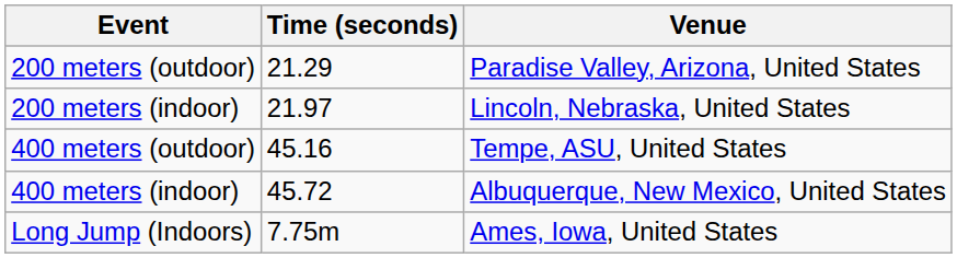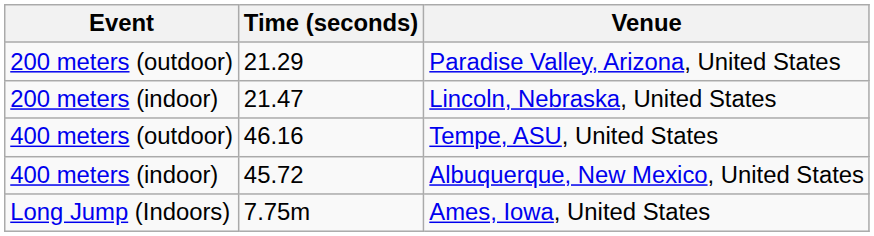 <table class="wikitable">
 <tr>
 <th>Event</th>
 <th>Time (seconds)</th>
 <th>Venue</th>
 </tr>
 <tr>
 <td><a href='#'>200 meters</a> (outdoor)</td>
 <td>21.29</td>
 <td><a href='#'>Paradise Valley, Arizona</a>, United States</td>
 </tr>
 <tr>
 <td><a href='#'>200 meters</a> (indoor)</td>
-<td>21.97</td>
+<td>21.47</td>
 <td><a href='#'>Lincoln, Nebraska</a>, United States</td>
 </tr>
 <tr>
 <td><a href='#'>400 meters</a> (outdoor)</td>
-<td>45.16</td>
+<td>46.16</td>
 <td><a href='#'>Tempe, ASU</a>, United States</td>
 </tr>
 <tr>
 <td><a href='#'>400 meters</a> (indoor)</td>
 <td>45.72</td>
 <td><a href='#'>Albuquerque, New Mexico</a>, United States</td>
 </tr>
 <tr>
 <td><a href='#'>Long Jump</a> (Indoors)</td>
 <td>7.75m</td>
 <td><a href='#'>Ames, Iowa</a>, United States</td>
 </tr>
 </table>
